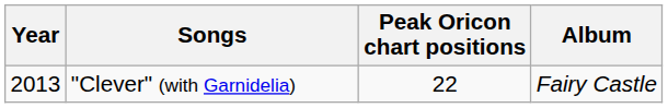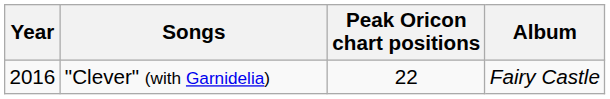 <table class="wikitable" border="1">
 <tr>
 <th rowspan="1">Year</th>
 <th rowspan="1" width="200">Songs</th>
 <th colspan="1">Peak Oricon<br> chart positions</th>
 <th rowspan="1">Album</th>
 </tr>
 <tr>
-<td>2013</td>
+<td>2016</td>
 <td align="left">"Clever" <small>(with <a href='#'>Garnidelia</a>)</small></td>
 <td align="center">22</td>
 <td align="center"><em>Fairy Castle</em></td>
 </tr>
 </table>
